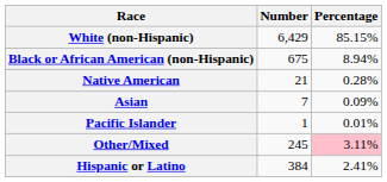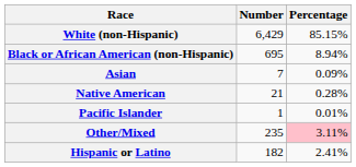 <table class="wikitable" style="text-align:right">
 <tr>
 <th scope="col">Race</th>
 <th scope="col">Number</th>
 <th scope="col">Percentage</th>
 </tr>
 <tr>
 <th scope="row"><a href='#'>White</a> (non-Hispanic)</th>
 <td>6,429</td>
 <td>85.15%</td>
 </tr>
 <tr>
 <th scope="row"><a href='#'>Black or African American</a> (non-Hispanic)</th>
-<td>675</td>
+<td>695</td>
 <td>8.94%</td>
+</tr>
+<tr>
+<th scope="row"><a href='#'>Asian</a></th>
+<td>7</td>
+<td>0.09%</td>
 </tr>
 <tr>
 <th scope="row"><a href='#'>Native American</a></th>
 <td>21</td>
 <td>0.28%</td>
-</tr>
-<tr>
-<th scope="row"><a href='#'>Asian</a></th>
-<td>7</td>
-<td>0.09%</td>
 </tr>
 <tr>
 <th scope="row"><a href='#'>Pacific Islander</a></th>
 <td>1</td>
 <td>0.01%</td>
 </tr>
 <tr>
 <th scope="row"><a href='#'>Other/Mixed</a></th>
-<td>245</td>
+<td>235</td>
 <td style="background: pink;">3.11%</td>
 </tr>
 <tr>
 <th scope="row"><a href='#'>Hispanic</a> or <a href='#'>Latino</a></th>
-<td>384</td>
+<td>182</td>
 <td>2.41%</td>
 </tr>
 </table>
